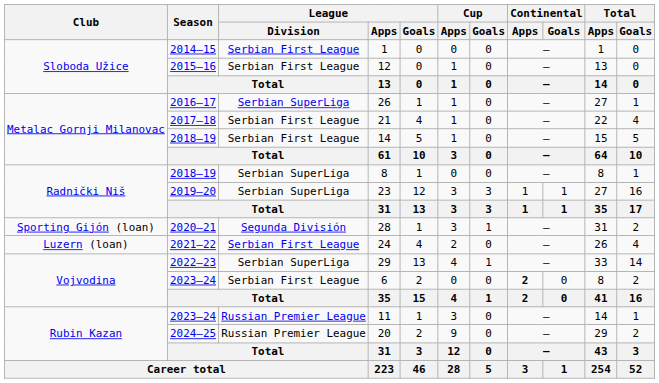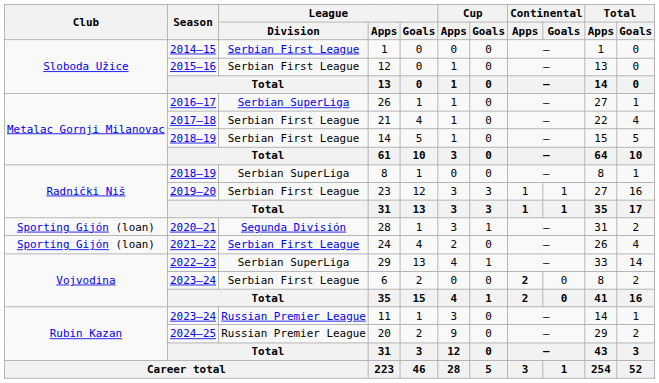 <table class="wikitable" style="text-align:center">
 <tr>
 <th rowspan="2">Club</th>
 <th rowspan="2">Season</th>
 <th colspan="3">League</th>
 <th colspan="2">Cup</th>
 <th colspan="2">Continental</th>
 <th colspan="2">Total</th>
 </tr>
 <tr>
 <th>Division</th>
 <th>Apps</th>
 <th>Goals</th>
 <th>Apps</th>
 <th>Goals</th>
 <th>Apps</th>
 <th>Goals</th>
 <th>Apps</th>
 <th>Goals</th>
 </tr>
 <tr>
 <td rowspan="3"><a href='#'>Sloboda Užice</a></td>
 <td><a href='#'>2014–15</a></td>
 <td><a href='#'>Serbian First League</a></td>
 <td>1</td>
 <td>0</td>
 <td>0</td>
 <td>0</td>
 <td colspan="2">—</td>
 <td>1</td>
 <td>0</td>
 </tr>
 <tr>
 <td><a href='#'>2015–16</a></td>
 <td>Serbian First League</td>
 <td>12</td>
 <td>0</td>
 <td>1</td>
 <td>0</td>
 <td colspan="2">—</td>
 <td>13</td>
 <td>0</td>
 </tr>
 <tr>
 <th colspan="2">Total</th>
 <th>13</th>
 <th>0</th>
 <th>1</th>
 <th>0</th>
 <th colspan="2">—</th>
 <th>14</th>
 <th>0</th>
 </tr>
 <tr>
 <td rowspan="4"><a href='#'>Metalac Gornji Milanovac</a></td>
 <td><a href='#'>2016–17</a></td>
 <td><a href='#'>Serbian SuperLiga</a></td>
 <td>26</td>
 <td>1</td>
 <td>1</td>
 <td>0</td>
 <td colspan="2">—</td>
 <td>27</td>
 <td>1</td>
 </tr>
 <tr>
 <td><a href='#'>2017–18</a></td>
 <td>Serbian First League</td>
 <td>21</td>
 <td>4</td>
 <td>1</td>
 <td>0</td>
 <td colspan="2">—</td>
 <td>22</td>
 <td>4</td>
 </tr>
 <tr>
 <td><a href='#'>2018–19</a></td>
 <td>Serbian First League</td>
 <td>14</td>
 <td>5</td>
 <td>1</td>
 <td>0</td>
 <td colspan="2">—</td>
 <td>15</td>
 <td>5</td>
 </tr>
 <tr>
 <th colspan="2">Total</th>
 <th>61</th>
 <th>10</th>
 <th>3</th>
 <th>0</th>
 <th colspan="2">—</th>
 <th>64</th>
 <th>10</th>
 </tr>
 <tr>
 <td rowspan="3"><a href='#'>Radnički Niš</a></td>
 <td><a href='#'>2018–19</a></td>
 <td>Serbian SuperLiga</td>
 <td>8</td>
 <td>1</td>
 <td>0</td>
 <td>0</td>
 <td colspan="2">—</td>
 <td>8</td>
 <td>1</td>
 </tr>
 <tr>
 <td><a href='#'>2019–20</a></td>
-<td>Serbian SuperLiga</td>
+<td>Serbian First League</td>
 <td>23</td>
 <td>12</td>
 <td>3</td>
 <td>3</td>
 <td>1</td>
 <td>1</td>
 <td>27</td>
 <td>16</td>
 </tr>
 <tr>
 <th colspan="2">Total</th>
 <th>31</th>
 <th>13</th>
 <th>3</th>
 <th>3</th>
 <th>1</th>
 <th>1</th>
 <th>35</th>
 <th>17</th>
 </tr>
 <tr>
 <td><a href='#'>Sporting Gijón</a> (loan)</td>
 <td><a href='#'>2020–21</a></td>
 <td><a href='#'>Segunda División</a></td>
 <td>28</td>
 <td>1</td>
 <td>3</td>
 <td>1</td>
 <td colspan="2">—</td>
 <td>31</td>
 <td>2</td>
 </tr>
 <tr>
-<td><a href='#'>Luzern</a> (loan)</td>
+<td><a href='#'>Sporting Gijón</a> (loan)</td>
 <td><a href='#'>2021–22</a></td>
 <td><a href='#'>Serbian First League</a></td>
 <td>24</td>
 <td>4</td>
 <td>2</td>
 <td>0</td>
 <td colspan="2">—</td>
 <td>26</td>
 <td>4</td>
 </tr>
 <tr>
 <td rowspan="3"><a href='#'>Vojvodina</a></td>
 <td><a href='#'>2022–23</a></td>
 <td>Serbian SuperLiga</td>
 <td>29</td>
 <td>13</td>
 <td>4</td>
 <td>1</td>
 <td colspan="2">—</td>
 <td>33</td>
 <td>14</td>
 </tr>
 <tr>
 <td><a href='#'>2023–24</a></td>
 <td>Serbian First League</td>
 <td>6</td>
 <td>2</td>
 <td>0</td>
 <td>0</td>
 <td><strong>2</strong></td>
 <td>0</td>
 <td>8</td>
 <td>2</td>
 </tr>
 <tr>
 <th colspan="2">Total</th>
 <th>35</th>
 <th>15</th>
 <th>4</th>
 <th>1</th>
 <th>2</th>
 <th>0</th>
 <th>41</th>
 <th>16</th>
 </tr>
 <tr>
 <td rowspan="3"><a href='#'>Rubin Kazan</a></td>
 <td><a href='#'>2023–24</a></td>
 <td><a href='#'>Russian Premier League</a></td>
 <td>11</td>
 <td>1</td>
 <td>3</td>
 <td>0</td>
 <td colspan="2">—</td>
 <td>14</td>
 <td>1</td>
 </tr>
 <tr>
 <td><a href='#'>2024–25</a></td>
 <td>Russian Premier League</td>
 <td>20</td>
 <td>2</td>
 <td>9</td>
 <td>0</td>
 <td colspan="2">—</td>
 <td>29</td>
 <td>2</td>
 </tr>
 <tr>
 <th colspan="2">Total</th>
 <th>31</th>
 <th>3</th>
 <th>12</th>
 <th>0</th>
 <th colspan="2">—</th>
 <th>43</th>
 <th>3</th>
 </tr>
 <tr>
 <th colspan="3">Career total</th>
 <th>223</th>
 <th>46</th>
 <th>28</th>
 <th>5</th>
 <th>3</th>
 <th>1</th>
 <th>254</th>
 <th>52</th>
 </tr>
 </table>
